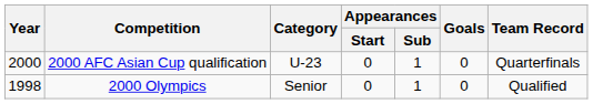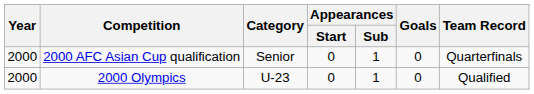 <table class="wikitable" style="text-align: center;">
 <tr>
 <th rowspan="2">Year</th>
 <th rowspan="2">Competition</th>
 <th rowspan="2">Category</th>
 <th colspan="2">Appearances</th>
 <th rowspan="2">Goals</th>
 <th rowspan="2">Team Record</th>
 </tr>
 <tr>
 <th>Start</th>
 <th>Sub</th>
 </tr>
 <tr>
 <td>2000</td>
 <td><a href='#'>2000 AFC Asian Cup</a> qualification</td>
-<td>U-23</td>
+<td>Senior</td>
 <td>0</td>
 <td>1</td>
 <td>0</td>
 <td>Quarterfinals</td>
 </tr>
 <tr>
-<td>1998</td>
+<td>2000</td>
 <td><a href='#'>2000 Olympics</a></td>
-<td>Senior</td>
+<td>U-23</td>
 <td>0</td>
 <td>1</td>
 <td>0</td>
 <td>Qualified</td>
 </tr>
 </table>
